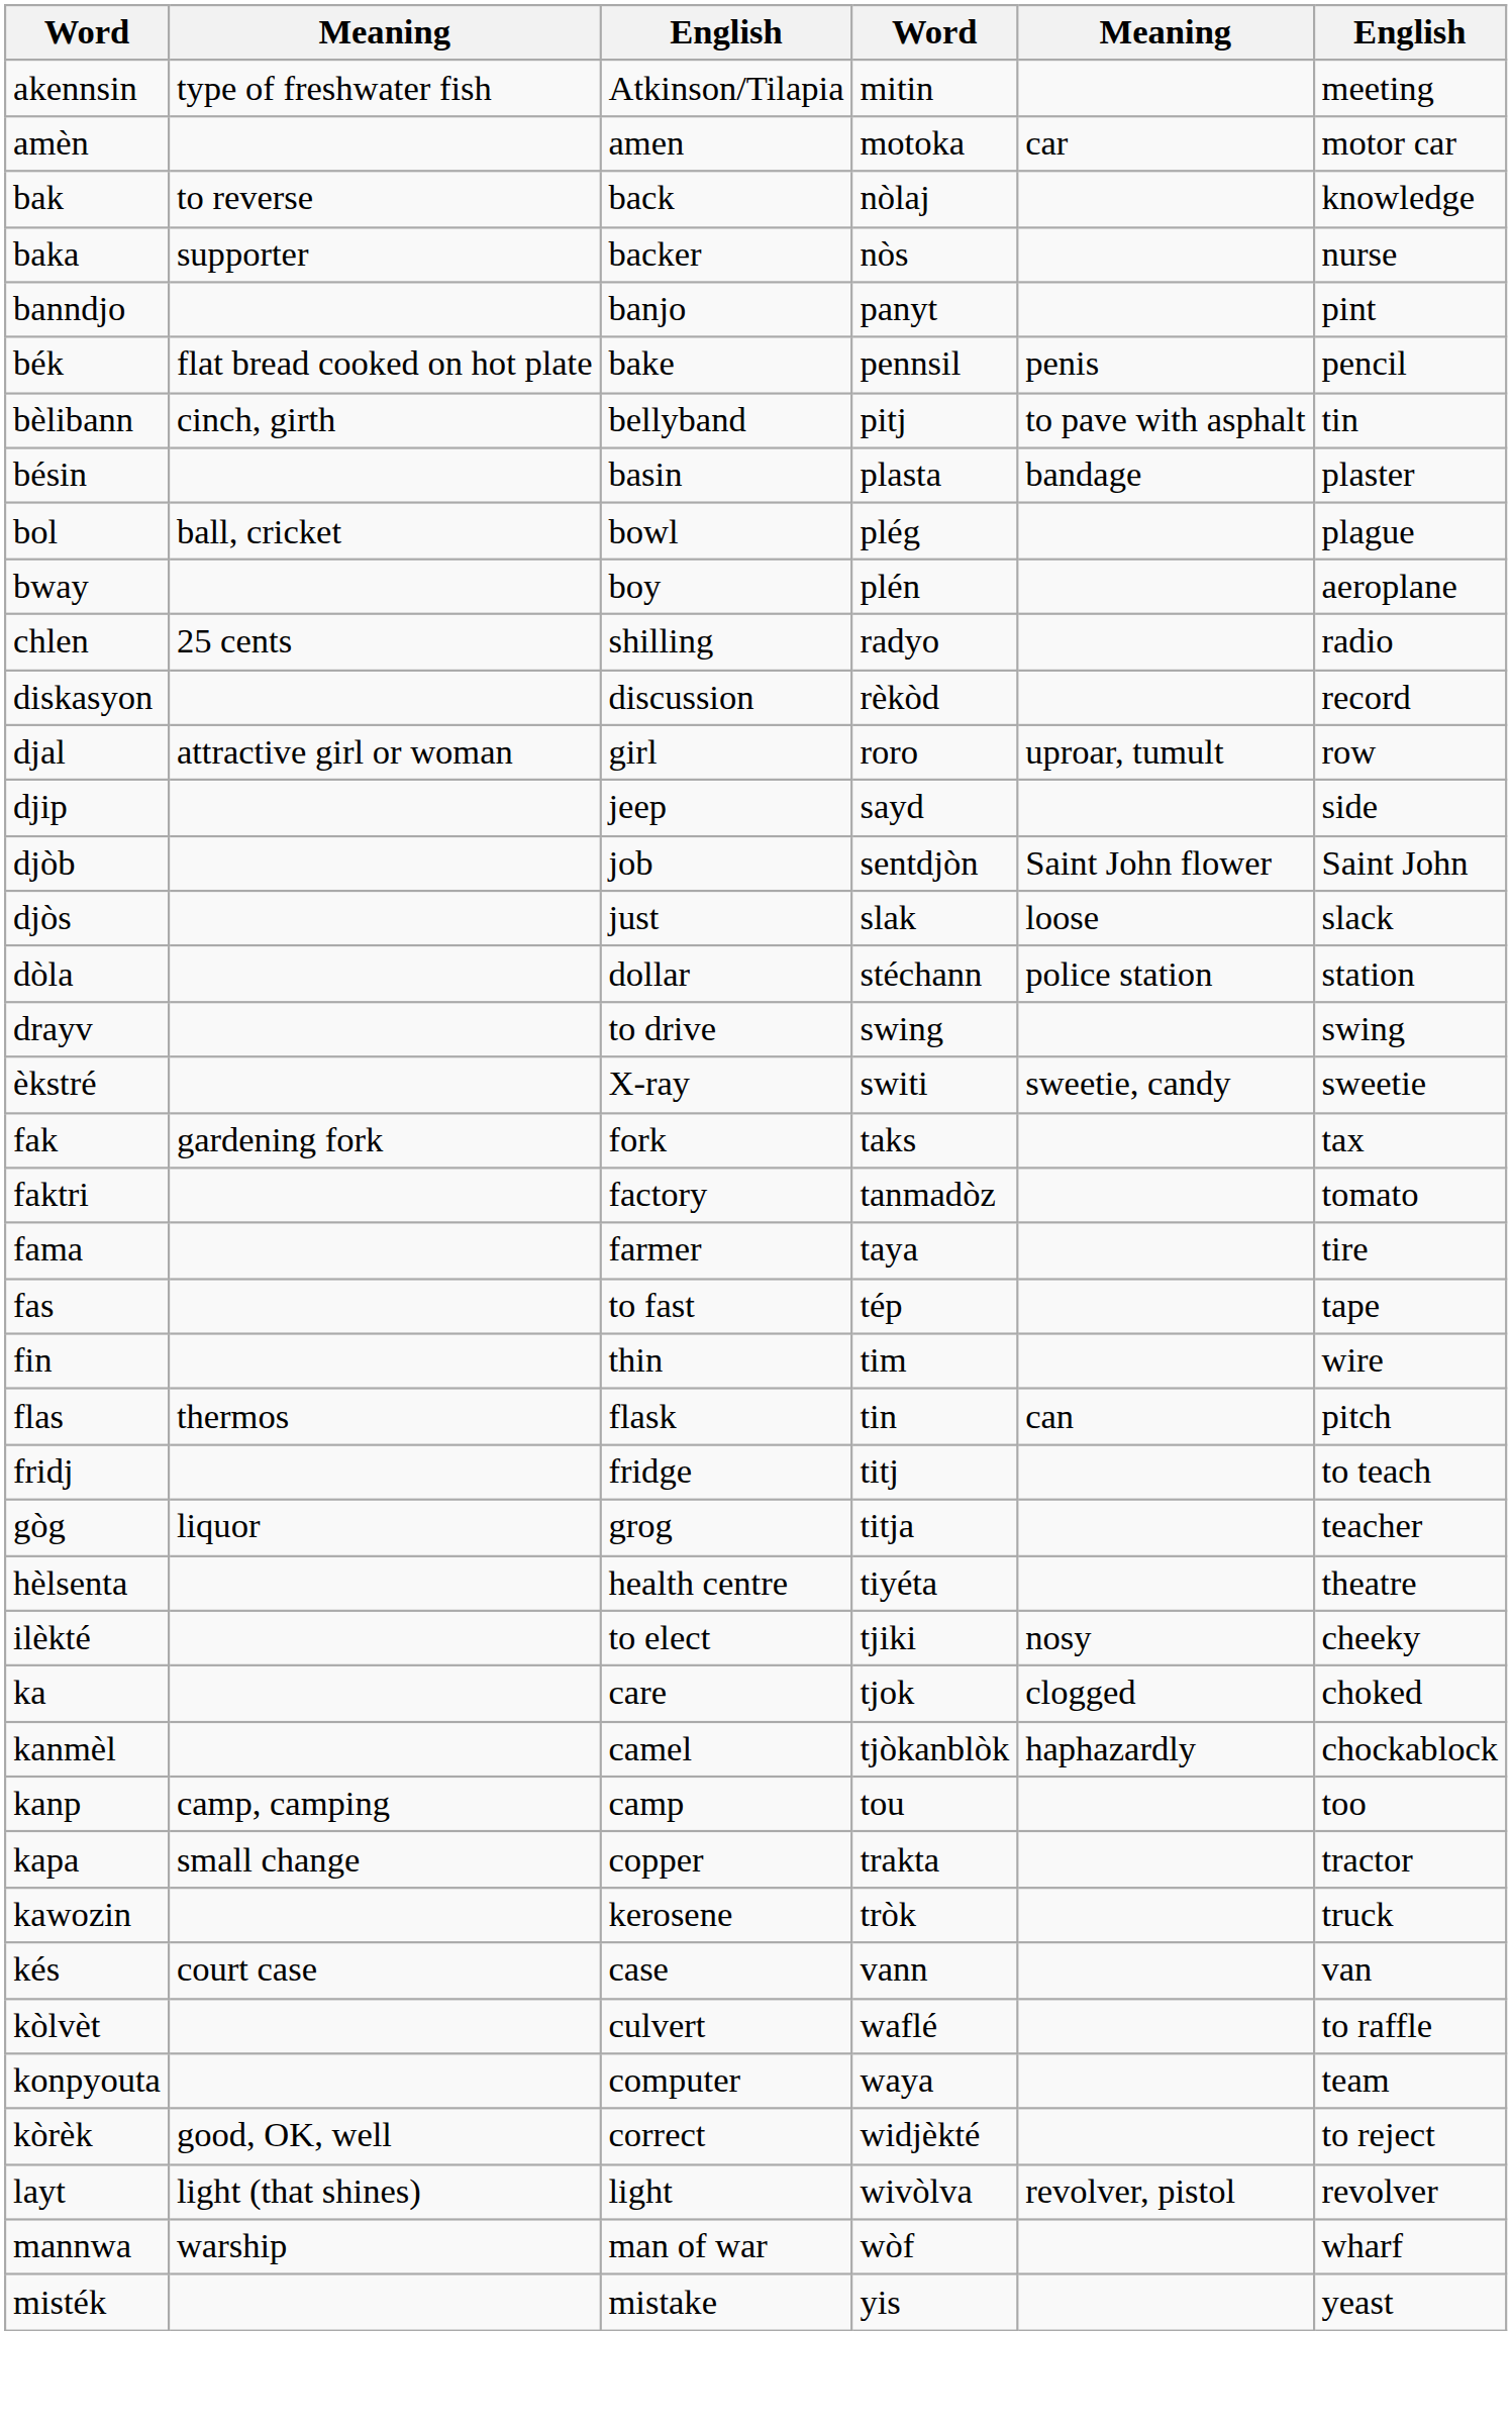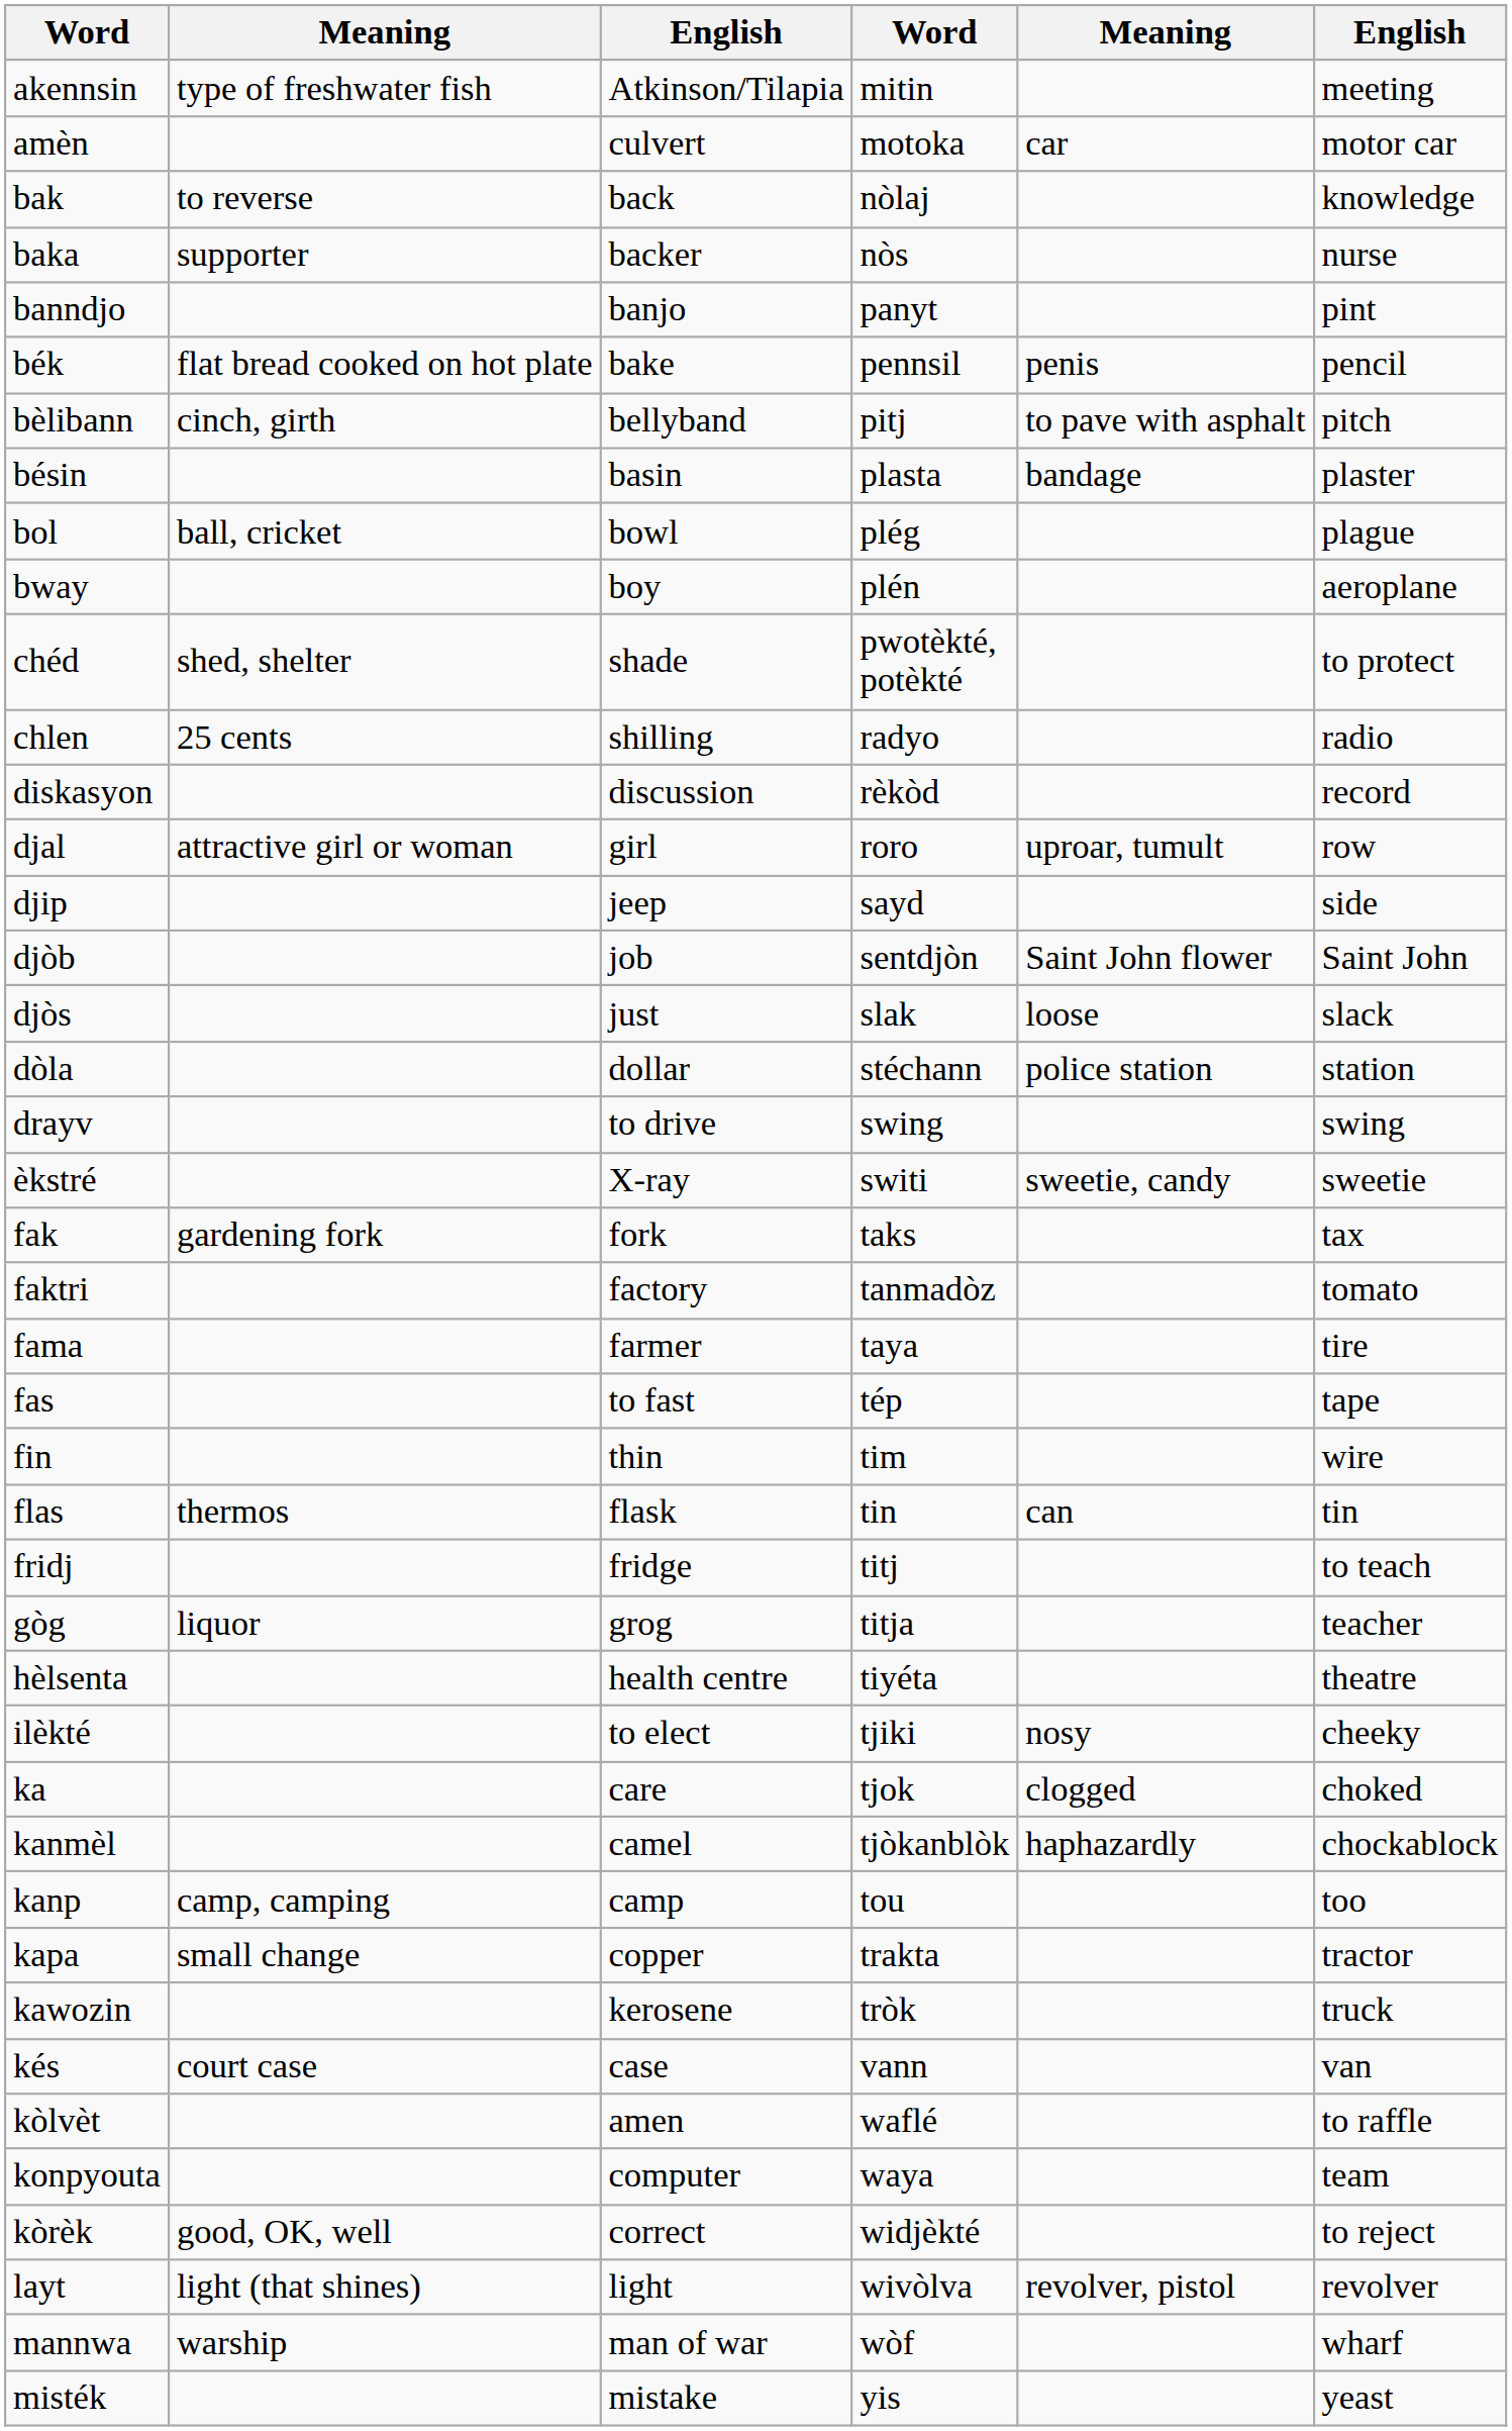 <table class="wikitable">
 <tr>
 <th>Word</th>
 <th>Meaning</th>
 <th>English</th>
 <th>Word</th>
 <th>Meaning</th>
 <th>English</th>
 </tr>
 <tr>
 <td>akennsin</td>
 <td>type of freshwater fish</td>
 <td>Atkinson/Tilapia</td>
 <td>mitin</td>
 <td></td>
 <td>meeting</td>
 </tr>
 <tr>
 <td>amèn</td>
 <td></td>
-<td>amen</td>
+<td>culvert</td>
 <td>motoka</td>
 <td>car</td>
 <td>motor car</td>
 </tr>
 <tr>
 <td>bak</td>
 <td>to reverse</td>
 <td>back</td>
 <td>nòlaj</td>
 <td></td>
 <td>knowledge</td>
 </tr>
 <tr>
 <td>baka</td>
 <td>supporter</td>
 <td>backer</td>
 <td>nòs</td>
 <td></td>
 <td>nurse</td>
 </tr>
 <tr>
 <td>banndjo</td>
 <td></td>
 <td>banjo</td>
 <td>panyt</td>
 <td></td>
 <td>pint</td>
 </tr>
 <tr>
 <td>bék</td>
 <td>flat bread cooked on hot plate</td>
 <td>bake</td>
 <td>pennsil</td>
 <td>penis</td>
 <td>pencil</td>
 </tr>
 <tr>
 <td>bèlibann</td>
 <td>cinch, girth</td>
 <td>bellyband</td>
 <td>pitj</td>
 <td>to pave with asphalt</td>
-<td>tin</td>
+<td>pitch</td>
 </tr>
 <tr>
 <td>bésin</td>
 <td></td>
 <td>basin</td>
 <td>plasta</td>
 <td>bandage</td>
 <td>plaster</td>
 </tr>
 <tr>
 <td>bol</td>
 <td>ball, cricket</td>
 <td>bowl</td>
 <td>plég</td>
 <td></td>
 <td>plague</td>
 </tr>
 <tr>
 <td>bway</td>
 <td></td>
 <td>boy</td>
 <td>plén</td>
 <td></td>
 <td>aeroplane</td>
+</tr>
+<tr>
+<td>chéd</td>
+<td>shed, shelter</td>
+<td>shade</td>
+<td>pwotèkté,<br>potèkté</td>
+<td></td>
+<td>to protect</td>
 </tr>
 <tr>
 <td>chlen</td>
 <td>25 cents</td>
 <td>shilling</td>
 <td>radyo</td>
 <td></td>
 <td>radio</td>
 </tr>
 <tr>
 <td>diskasyon</td>
 <td></td>
 <td>discussion</td>
 <td>rèkòd</td>
 <td></td>
 <td>record</td>
 </tr>
 <tr>
 <td>djal</td>
 <td>attractive girl or woman</td>
 <td>girl</td>
 <td>roro</td>
 <td>uproar, tumult</td>
 <td>row</td>
 </tr>
 <tr>
 <td>djip</td>
 <td></td>
 <td>jeep</td>
 <td>sayd</td>
 <td></td>
 <td>side</td>
 </tr>
 <tr>
 <td>djòb</td>
 <td></td>
 <td>job</td>
 <td>sentdjòn</td>
 <td>Saint John flower</td>
 <td>Saint John</td>
 </tr>
 <tr>
 <td>djòs</td>
 <td></td>
 <td>just</td>
 <td>slak</td>
 <td>loose</td>
 <td>slack</td>
 </tr>
 <tr>
 <td>dòla</td>
 <td></td>
 <td>dollar</td>
 <td>stéchann</td>
 <td>police station</td>
 <td>station</td>
 </tr>
 <tr>
 <td>drayv</td>
 <td></td>
 <td>to drive</td>
 <td>swing</td>
 <td></td>
 <td>swing</td>
 </tr>
 <tr>
 <td>èkstré</td>
 <td></td>
 <td>X-ray</td>
 <td>switi</td>
 <td>sweetie, candy</td>
 <td>sweetie</td>
 </tr>
 <tr>
 <td>fak</td>
 <td>gardening fork</td>
 <td>fork</td>
 <td>taks</td>
 <td></td>
 <td>tax</td>
 </tr>
 <tr>
 <td>faktri</td>
 <td></td>
 <td>factory</td>
 <td>tanmadòz</td>
 <td></td>
 <td>tomato</td>
 </tr>
 <tr>
 <td>fama</td>
 <td></td>
 <td>farmer</td>
 <td>taya</td>
 <td></td>
 <td>tire</td>
 </tr>
 <tr>
 <td>fas</td>
 <td></td>
 <td>to fast</td>
 <td>tép</td>
 <td></td>
 <td>tape</td>
 </tr>
 <tr>
 <td>fin</td>
 <td></td>
 <td>thin</td>
 <td>tim</td>
 <td></td>
 <td>wire</td>
 </tr>
 <tr>
 <td>flas</td>
 <td>thermos</td>
 <td>flask</td>
 <td>tin</td>
 <td>can</td>
-<td>pitch</td>
+<td>tin</td>
 </tr>
 <tr>
 <td>fridj</td>
 <td></td>
 <td>fridge</td>
 <td>titj</td>
 <td></td>
 <td>to teach</td>
 </tr>
 <tr>
 <td>gòg</td>
 <td>liquor</td>
 <td>grog</td>
 <td>titja</td>
 <td></td>
 <td>teacher</td>
 </tr>
 <tr>
 <td>hèlsenta</td>
 <td></td>
 <td>health centre</td>
 <td>tiyéta</td>
 <td></td>
 <td>theatre</td>
 </tr>
 <tr>
 <td>ilèkté</td>
 <td></td>
 <td>to elect</td>
 <td>tjiki</td>
 <td>nosy</td>
 <td>cheeky</td>
 </tr>
 <tr>
 <td>ka</td>
 <td></td>
 <td>care</td>
 <td>tjok</td>
 <td>clogged</td>
 <td>choked</td>
 </tr>
 <tr>
 <td>kanmèl</td>
 <td></td>
 <td>camel</td>
 <td>tjòkanblòk</td>
 <td>haphazardly</td>
 <td>chockablock</td>
 </tr>
 <tr>
 <td>kanp</td>
 <td>camp, camping</td>
 <td>camp</td>
 <td>tou</td>
 <td></td>
 <td>too</td>
 </tr>
 <tr>
 <td>kapa</td>
 <td>small change</td>
 <td>copper</td>
 <td>trakta</td>
 <td></td>
 <td>tractor</td>
 </tr>
 <tr>
 <td>kawozin</td>
 <td></td>
 <td>kerosene</td>
 <td>tròk</td>
 <td></td>
 <td>truck</td>
 </tr>
 <tr>
 <td>kés</td>
 <td>court case</td>
 <td>case</td>
 <td>vann</td>
 <td></td>
 <td>van</td>
 </tr>
 <tr>
 <td>kòlvèt</td>
 <td></td>
-<td>culvert</td>
+<td>amen</td>
 <td>waflé</td>
 <td></td>
 <td>to raffle</td>
 </tr>
 <tr>
 <td>konpyouta</td>
 <td></td>
 <td>computer</td>
 <td>waya</td>
 <td></td>
 <td>team</td>
 </tr>
 <tr>
 <td>kòrèk</td>
 <td>good, OK, well</td>
 <td>correct</td>
 <td>widjèkté</td>
 <td></td>
 <td>to reject</td>
 </tr>
 <tr>
 <td>layt</td>
 <td>light (that shines)</td>
 <td>light</td>
 <td>wivòlva</td>
 <td>revolver, pistol</td>
 <td>revolver</td>
 </tr>
 <tr>
 <td>mannwa</td>
 <td>warship</td>
 <td>man of war</td>
 <td>wòf</td>
 <td></td>
 <td>wharf</td>
 </tr>
 <tr>
 <td>misték</td>
 <td></td>
 <td>mistake</td>
 <td>yis</td>
 <td></td>
 <td>yeast</td>
 </tr>
 </table>
